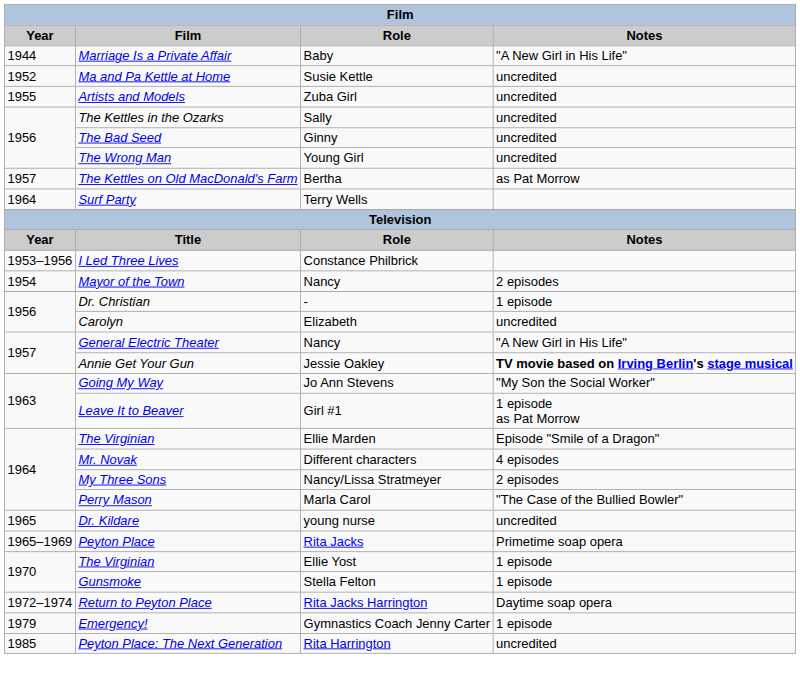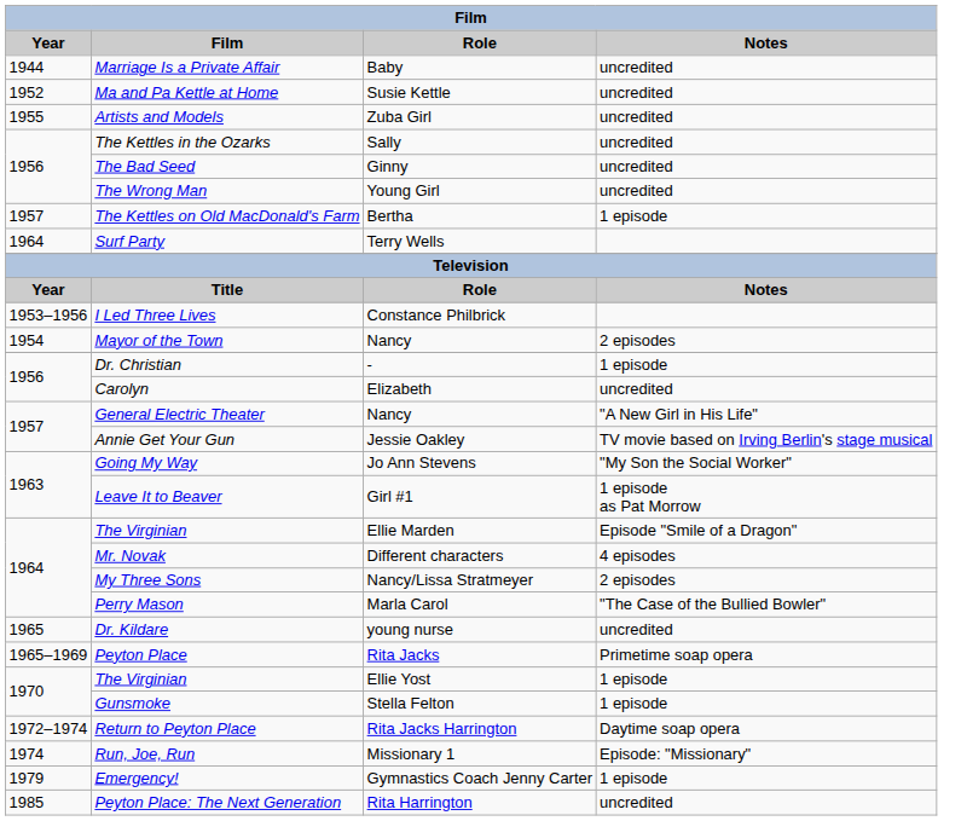 <table class="wikitable" style="font-size:90%;">
 <tr>
 <th colspan=4 style="background:#B0C4DE;">Film</th>
 </tr>
 <tr align="center">
 <th style="background: #CCCCCC;">Year</th>
 <th style="background: #CCCCCC;">Film</th>
 <th style="background: #CCCCCC;">Role</th>
 <th style="background: #CCCCCC;">Notes</th>
 </tr>
 <tr>
 <td>1944</td>
 <td><em><a href='#'>Marriage Is a Private Affair</a></em></td>
 <td>Baby</td>
-<td>"A New Girl in His Life"</td>
+<td>uncredited</td>
 </tr>
 <tr>
 <td>1952</td>
 <td><em><a href='#'>Ma and Pa Kettle at Home</a></em></td>
 <td>Susie Kettle</td>
 <td>uncredited</td>
 </tr>
 <tr>
 <td>1955</td>
 <td><em><a href='#'>Artists and Models</a></em></td>
 <td>Zuba Girl</td>
 <td>uncredited</td>
 </tr>
 <tr>
 <td rowspan="3">1956</td>
 <td><em>The Kettles in the Ozarks</em></td>
 <td>Sally</td>
 <td>uncredited</td>
 </tr>
 <tr>
 <td><em><a href='#'>The Bad Seed</a></em></td>
 <td>Ginny</td>
 <td>uncredited</td>
 </tr>
 <tr>
 <td><em><a href='#'>The Wrong Man</a></em></td>
 <td>Young Girl</td>
 <td>uncredited</td>
 </tr>
 <tr>
 <td>1957</td>
 <td><em><a href='#'>The Kettles on Old MacDonald's Farm</a></em></td>
 <td>Bertha</td>
-<td>as Pat Morrow</td>
+<td>1 episode</td>
 </tr>
 <tr>
 <td>1964</td>
 <td><em><a href='#'>Surf Party</a></em></td>
 <td>Terry Wells</td>
 <td></td>
 </tr>
 <tr>
 </tr>
 <tr align="center">
 <th colspan=4 style="background:#B0C4DE;">Television</th>
 </tr>
 <tr align="center">
 <th style="background: #CCCCCC;">Year</th>
 <th style="background: #CCCCCC;">Title</th>
 <th style="background: #CCCCCC;">Role</th>
 <th style="background: #CCCCCC;">Notes</th>
 </tr>
 <tr>
 <td>1953–1956</td>
 <td><em><a href='#'>I Led Three Lives</a></em></td>
 <td>Constance Philbrick</td>
 <td></td>
 </tr>
 <tr>
 <td>1954</td>
 <td><em><a href='#'>Mayor of the Town</a></em></td>
 <td>Nancy</td>
 <td>2 episodes</td>
 </tr>
 <tr>
 </tr>
 <tr>
 <td rowspan=2>1956</td>
 <td><em>Dr. Christian</em></td>
 <td>-</td>
 <td>1 episode</td>
 </tr>
 <tr>
 <td><em>Carolyn</em></td>
 <td>Elizabeth</td>
 <td>uncredited</td>
 </tr>
 <tr>
 <td rowspan=2>1957</td>
 <td><em><a href='#'>General Electric Theater</a></em></td>
 <td>Nancy</td>
 <td>"A New Girl in His Life"</td>
 </tr>
 <tr>
 <td><em>Annie Get Your Gun</em></td>
 <td>Jessie Oakley</td>
-<td><strong>TV movie based on <a href='#'>Irving Berlin</a>'s <a href='#'>stage musical</a></strong></td>
+<td>TV movie based on <a href='#'>Irving Berlin</a>'s <a href='#'>stage musical</a></td>
 </tr>
 <tr>
 <td rowspan=2>1963</td>
 <td><em><a href='#'>Going My Way</a></em></td>
 <td>Jo Ann Stevens</td>
 <td>"My Son the Social Worker"</td>
 </tr>
 <tr>
 <td><em><a href='#'>Leave It to Beaver</a></em></td>
 <td>Girl #1</td>
 <td>1 episode<br>as Pat Morrow</td>
 </tr>
 <tr>
 <td rowspan=4>1964</td>
 <td><em><a href='#'>The Virginian</a></em></td>
 <td>Ellie Marden</td>
 <td>Episode "Smile of a Dragon"</td>
 </tr>
 <tr>
 <td><em><a href='#'>Mr. Novak</a></em></td>
 <td>Different characters</td>
 <td>4 episodes</td>
 </tr>
 <tr>
 <td><em><a href='#'>My Three Sons</a></em></td>
 <td>Nancy/Lissa Stratmeyer</td>
 <td>2 episodes</td>
 </tr>
 <tr>
 <td><em><a href='#'>Perry Mason</a></em></td>
 <td>Marla Carol</td>
 <td>"The Case of the Bullied Bowler"</td>
 </tr>
 <tr>
 <td>1965</td>
 <td><em><a href='#'>Dr. Kildare</a></em></td>
 <td>young nurse</td>
 <td>uncredited</td>
 </tr>
 <tr>
 <td>1965–1969</td>
 <td><em><a href='#'>Peyton Place</a></em></td>
 <td><a href='#'>Rita Jacks</a></td>
 <td>Primetime soap opera</td>
 </tr>
 <tr>
 <td rowspan=2>1970</td>
 <td><em><a href='#'>The Virginian</a></em></td>
 <td>Ellie Yost</td>
 <td>1 episode</td>
 </tr>
 <tr>
 <td><em><a href='#'>Gunsmoke</a></em></td>
 <td>Stella Felton</td>
 <td>1 episode</td>
 </tr>
 <tr>
 <td>1972–1974</td>
 <td><em><a href='#'>Return to Peyton Place</a></em></td>
 <td><a href='#'>Rita Jacks Harrington</a></td>
 <td>Daytime soap opera</td>
 </tr>
 <tr>
+<td>1974</td>
+<td><em><a href='#'>Run, Joe, Run</a></em></td>
+<td>Missionary 1</td>
+<td>Episode: "Missionary"</td>
+</tr>
+<tr>
 <td>1979</td>
 <td><em><a href='#'>Emergency!</a></em></td>
 <td>Gymnastics Coach Jenny Carter</td>
 <td>1 episode</td>
 </tr>
 <tr>
 <td>1985</td>
 <td><em><a href='#'>Peyton Place: The Next Generation</a></em></td>
 <td><a href='#'>Rita Harrington</a></td>
 <td>uncredited</td>
 </tr>
 </table>
